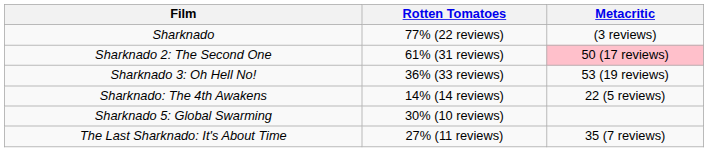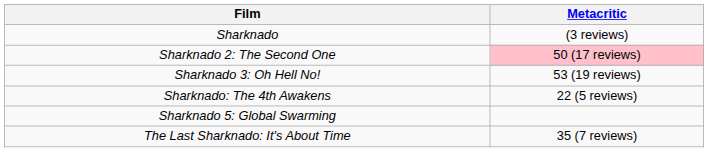 <table class="wikitable sortable" width=99% border="1" style="text-align: center;">
 <tr>
 <th>Film</th>
-<th><a href='#'>Rotten Tomatoes</a></th>
 <th><a href='#'>Metacritic</a></th>
 </tr>
 <tr>
 <td style="text-align: center;"><em>Sharknado</em></td>
-<td>77% (22 reviews)</td>
 <td> (3 reviews)</td>
 </tr>
 <tr>
 <td style="text-align: center;"><em>Sharknado 2: The Second One</em></td>
-<td>61% (31 reviews)</td>
 <td style="background: pink;">50 (17 reviews)</td>
 </tr>
 <tr>
 <td style="text-align: center;"><em>Sharknado 3: Oh Hell No!</em></td>
-<td>36% (33 reviews)</td>
 <td>53 (19 reviews)</td>
 </tr>
 <tr>
 <td style="text-align: center;"><em>Sharknado: The 4th Awakens</em></td>
-<td>14% (14 reviews)</td>
 <td>22 (5 reviews)<br></td>
 </tr>
 <tr>
 <td style="text-align: center;"><em>Sharknado 5: Global Swarming</em></td>
-<td>30% (10 reviews)</td>
 <td></td>
 </tr>
 <tr>
 <td style="text-align: center;"><em>The Last Sharknado: It's About Time</em></td>
-<td>27% (11 reviews)</td>
 <td>35 (7 reviews)</td>
 </tr>
 </table>
